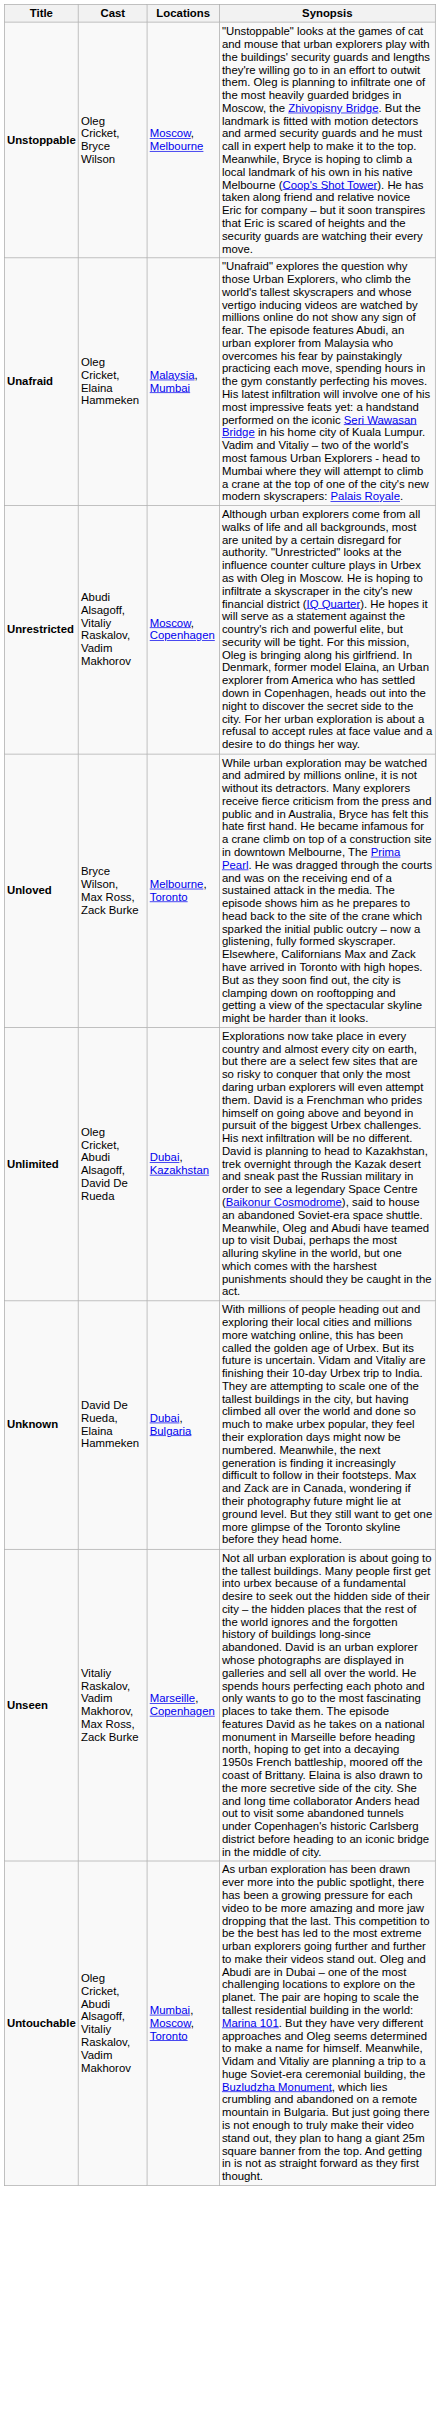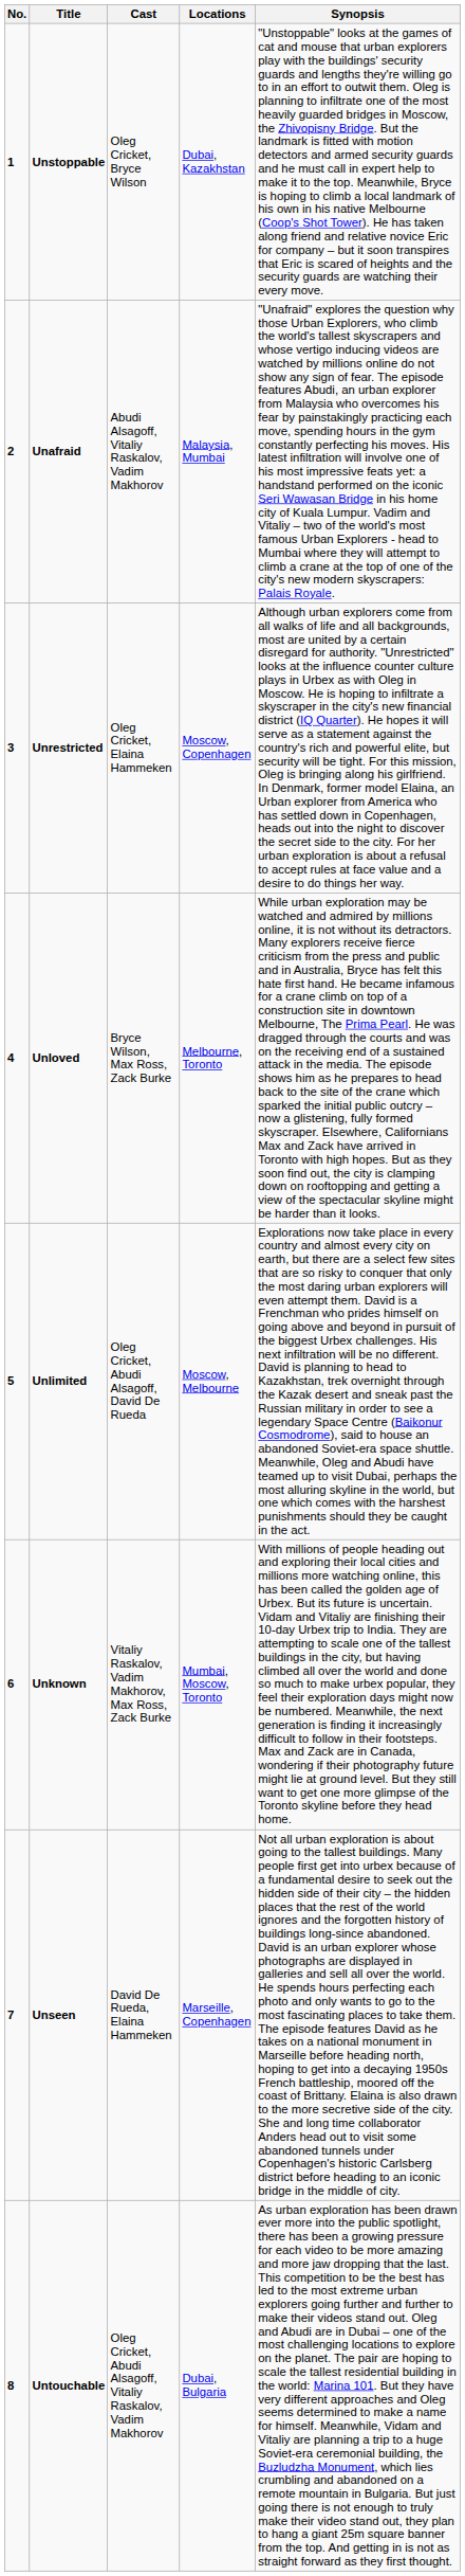 <table class="wikitable">
 <tr>
+<th>No.</th>
 <th>Title</th>
 <th>Cast</th>
 <th>Locations</th>
 <th>Synopsis</th>
 </tr>
 <tr>
+<td><strong>1</strong></td>
 <td><strong>Unstoppable</strong></td>
 <td>Oleg Cricket, Bryce Wilson</td>
-<td><a href='#'>Moscow</a>, <a href='#'>Melbourne</a></td>
+<td><a href='#'>Dubai</a>,<br><a href='#'>Kazakhstan</a></td>
 <td>"Unstoppable" looks at the games of cat and mouse that urban explorers play with the buildings' security guards and lengths they're willing go to in an effort to outwit them. Oleg is planning to infiltrate one of the most heavily guarded bridges in Moscow, the <a href='#'>Zhivopisny Bridge</a>. But the landmark is fitted with motion detectors and armed security guards and he must call in expert help to make it to the top. Meanwhile, Bryce is hoping to climb a local landmark of his own in his native Melbourne (<a href='#'>Coop's Shot Tower</a>). He has taken along friend and relative novice Eric for company – but it soon transpires that Eric is scared of heights and the security guards are watching their every move.</td>
 </tr>
 <tr>
+<td><strong>2</strong></td>
 <td><strong>Unafraid</strong></td>
-<td>Oleg Cricket,<br>Elaina Hammeken</td>
+<td>Abudi Alsagoff, Vitaliy Raskalov, Vadim Makhorov</td>
 <td><a href='#'>Malaysia</a>,<br><a href='#'>Mumbai</a></td>
 <td>"Unafraid" explores the question why those Urban Explorers, who climb the world's tallest skyscrapers and whose vertigo inducing videos are watched by millions online do not show any sign of fear. The episode features Abudi, an urban explorer from Malaysia who overcomes his fear by painstakingly practicing each move, spending hours in the gym constantly perfecting his moves. His latest infiltration will involve one of his most impressive feats yet: a handstand performed on the iconic <a href='#'>Seri Wawasan Bridge</a> in his home city of Kuala Lumpur. Vadim and Vitaliy – two of the world's most famous Urban Explorers - head to Mumbai where they will attempt to climb a crane at the top of one of the city's new modern skyscrapers: <a href='#'>Palais Royale</a>.</td>
 </tr>
 <tr>
+<td><strong>3</strong></td>
 <td><strong>Unrestricted</strong></td>
-<td>Abudi Alsagoff, Vitaliy Raskalov, Vadim Makhorov</td>
+<td>Oleg Cricket,<br>Elaina Hammeken</td>
 <td><a href='#'>Moscow</a>,<br><a href='#'>Copenhagen</a></td>
 <td>Although urban explorers come from all walks of life and all backgrounds, most are united by a certain disregard for authority. "Unrestricted" looks at the influence counter culture plays in Urbex as with Oleg in Moscow. He is hoping to infiltrate a skyscraper in the city's new financial district (<a href='#'>IQ Quarter</a>). He hopes it will serve as a statement against the country's rich and powerful elite, but security will be tight. For this mission, Oleg is bringing along his girlfriend. In Denmark, former model Elaina, an Urban explorer from America who has settled down in Copenhagen, heads out into the night to discover the secret side to the city. For her urban exploration is about a refusal to accept rules at face value and a desire to do things her way.</td>
 </tr>
 <tr>
+<td><strong>4</strong></td>
 <td><strong>Unloved</strong></td>
 <td>Bryce Wilson,<br>Max Ross, Zack Burke</td>
 <td><a href='#'>Melbourne</a>, <a href='#'>Toronto</a></td>
 <td>While urban exploration may be watched and admired by millions online, it is not without its detractors. Many explorers receive fierce criticism from the press and public and in Australia, Bryce has felt this hate first hand. He became infamous for a crane climb on top of a construction site in downtown Melbourne, The <a href='#'>Prima Pearl</a>. He was dragged through the courts and was on the receiving end of a sustained attack in the media. The episode shows him as he prepares to head back to the site of the crane which sparked the initial public outcry – now a glistening, fully formed skyscraper. Elsewhere, Californians Max and Zack have arrived in Toronto with high hopes. But as they soon find out, the city is clamping down on rooftopping and getting a view of the spectacular skyline might be harder than it looks.</td>
 </tr>
 <tr>
+<td><strong>5</strong></td>
 <td><strong>Unlimited</strong></td>
 <td>Oleg Cricket, Abudi Alsagoff, David De Rueda</td>
-<td><a href='#'>Dubai</a>,<br><a href='#'>Kazakhstan</a></td>
+<td><a href='#'>Moscow</a>, <a href='#'>Melbourne</a></td>
 <td>Explorations now take place in every country and almost every city on earth, but there are a select few sites that are so risky to conquer that only the most daring urban explorers will even attempt them. David is a Frenchman who prides himself on going above and beyond in pursuit of the biggest Urbex challenges. His next infiltration will be no different. David is planning to head to Kazakhstan, trek overnight through the Kazak desert and sneak past the Russian military in order to see a legendary Space Centre (<a href='#'>Baikonur Cosmodrome</a>), said to house an abandoned Soviet-era space shuttle.  Meanwhile, Oleg and Abudi have teamed up to visit Dubai, perhaps the most alluring skyline in the world, but one which comes with the harshest punishments should they be caught in the act.</td>
 </tr>
 <tr>
+<td><strong>6</strong></td>
 <td><strong>Unknown</strong></td>
-<td>David De Rueda,<br>Elaina Hammeken</td>
-<td><a href='#'>Dubai</a>, <a href='#'>Bulgaria</a></td>
+<td>Vitaliy Raskalov,<br>Vadim Makhorov,<br>Max Ross, Zack Burke</td>
+<td><a href='#'>Mumbai</a>, <a href='#'>Moscow</a>, <a href='#'>Toronto</a></td>
 <td>With millions of people heading out and exploring their local cities and millions more watching online, this has been called the golden age of Urbex. But its future is uncertain. Vidam and Vitaliy are finishing their 10-day Urbex trip to India. They are attempting to scale one of the tallest buildings in the city, but having climbed all over the world and done so much to make urbex popular, they feel their exploration days might now be numbered. Meanwhile, the next generation is finding it increasingly difficult to follow in their footsteps. Max and Zack are in Canada, wondering if their photography future might lie at ground level. But they still want to get one more glimpse of the Toronto skyline before they head home.</td>
 </tr>
 <tr>
+<td><strong>7</strong></td>
 <td><strong>Unseen</strong></td>
-<td>Vitaliy Raskalov,<br>Vadim Makhorov,<br>Max Ross, Zack Burke</td>
+<td>David De Rueda,<br>Elaina Hammeken</td>
 <td><a href='#'>Marseille</a>,<br><a href='#'>Copenhagen</a></td>
 <td>Not all urban exploration is about going to the tallest buildings. Many people first get into urbex because of a fundamental desire to seek out the hidden side of their city – the hidden places that the rest of the world ignores and the forgotten history of buildings long-since abandoned. David is an urban explorer whose photographs are displayed in galleries and sell all over the world. He spends hours perfecting each photo and only wants to go to the most fascinating places to take them. The episode features David as he takes on a national monument in Marseille before heading north, hoping to get into a decaying 1950s French battleship, moored off the coast of Brittany. Elaina is also drawn to the more secretive side of the city. She and long time collaborator Anders head out to visit some abandoned tunnels under Copenhagen's historic Carlsberg district before heading to an iconic bridge in the middle of city.</td>
 </tr>
 <tr>
+<td><strong>8</strong></td>
 <td><strong>Untouchable</strong></td>
 <td>Oleg Cricket, Abudi Alsagoff,<br>Vitaliy Raskalov,<br>Vadim Makhorov</td>
-<td><a href='#'>Mumbai</a>, <a href='#'>Moscow</a>, <a href='#'>Toronto</a></td>
+<td><a href='#'>Dubai</a>, <a href='#'>Bulgaria</a></td>
 <td>As urban exploration has been drawn ever more into the public spotlight, there has been a growing pressure for each video to be more amazing and more jaw dropping that the last. This competition to be the best has led to the most extreme urban explorers going further and further to make their videos stand out. Oleg and Abudi are in Dubai – one of the most challenging locations to explore on the planet. The pair are hoping to scale the tallest residential building in the world: <a href='#'>Marina 101</a>. But they have very different approaches and Oleg seems determined to make a name for himself. Meanwhile, Vidam and Vitaliy are planning a trip to a huge Soviet-era ceremonial building, the <a href='#'>Buzludzha Monument</a>, which lies crumbling and abandoned on a remote mountain in Bulgaria. But just going there is not enough to truly make their video stand out, they plan to hang a giant 25m square banner from the top. And getting in is not as straight forward as they first thought.</td>
 </tr>
 </table>
